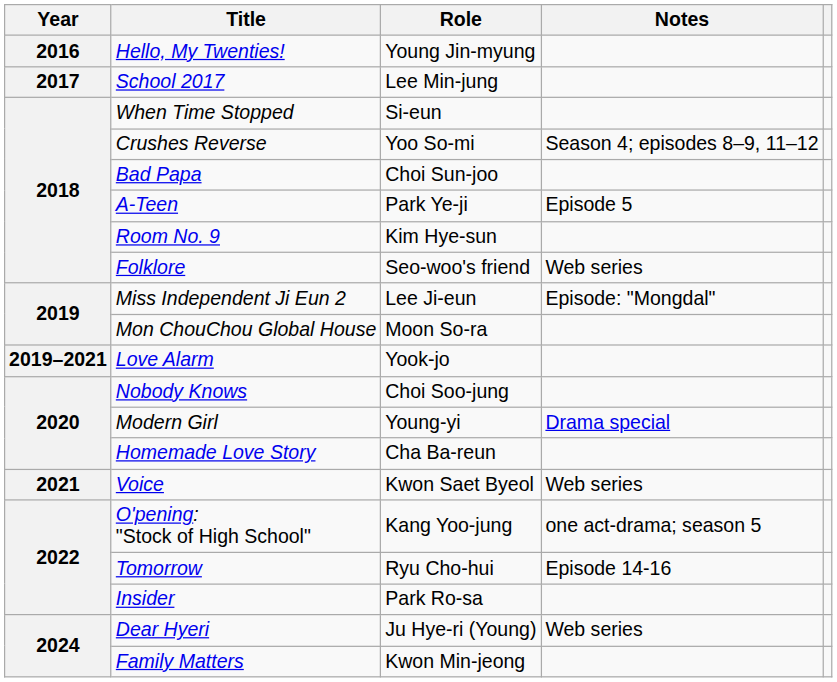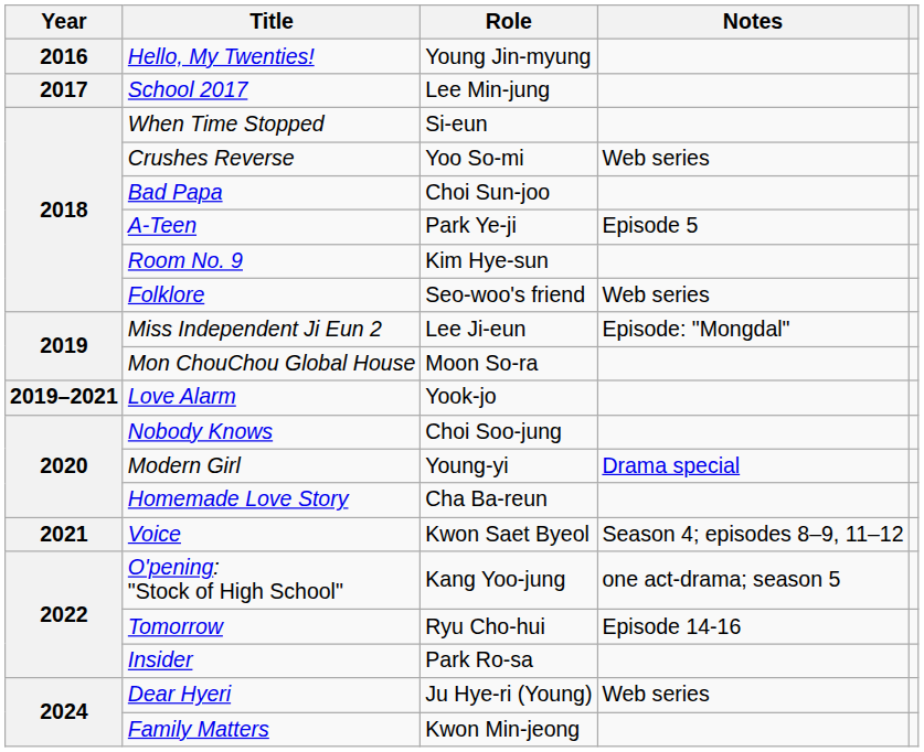 <table class="wikitable plainrowheaders sortable">
 <tr>
 <th scope="col">Year</th>
 <th scope="col">Title</th>
 <th scope="col">Role</th>
 <th scope="col">Notes</th>
 <th scope="col" class="unsortable"></th>
 </tr>
 <tr>
 <th scope="row">2016</th>
 <td><em><a href='#'>Hello, My Twenties!</a></em></td>
 <td>Young Jin-myung</td>
 <td></td>
 <td style="text-align:center"></td>
 </tr>
 <tr>
 <th scope="row">2017</th>
 <td><em><a href='#'>School 2017</a></em></td>
 <td>Lee Min-jung</td>
 <td></td>
 <td style="text-align:center"></td>
 </tr>
 <tr>
 <th scope="row" rowspan="6">2018</th>
 <td><em>When Time Stopped</em></td>
 <td>Si-eun</td>
 <td></td>
 <td style="text-align:center"></td>
 </tr>
 <tr>
 <td><em>Crushes Reverse</em></td>
 <td>Yoo So-mi</td>
-<td>Season 4; episodes 8–9, 11–12</td>
+<td>Web series</td>
 <td style="text-align:center"></td>
 </tr>
 <tr>
 <td><em><a href='#'>Bad Papa</a></em></td>
 <td>Choi Sun-joo</td>
 <td></td>
 <td style="text-align:center"></td>
 </tr>
 <tr>
 <td><em><a href='#'>A-Teen</a></em></td>
 <td>Park Ye-ji</td>
 <td>Episode 5</td>
 <td style="text-align:center"></td>
 </tr>
 <tr>
 <td><em><a href='#'>Room No. 9</a></em></td>
 <td>Kim Hye-sun</td>
 <td></td>
 <td style="text-align:center"></td>
 </tr>
 <tr>
 <td><em><a href='#'>Folklore</a></em></td>
 <td>Seo-woo's friend</td>
 <td>Web series</td>
 <td style="text-align:center"></td>
 </tr>
 <tr>
 <th scope="row" rowspan="2">2019</th>
 <td><em>Miss Independent Ji Eun 2</em></td>
 <td>Lee Ji-eun</td>
 <td>Episode: "Mongdal"</td>
 <td style="text-align:center"></td>
 </tr>
 <tr>
 <td><em>Mon ChouChou Global House</em></td>
 <td>Moon So-ra</td>
 <td></td>
 <td style="text-align:center"></td>
 </tr>
 <tr>
 <th scope="row">2019–2021</th>
 <td><em><a href='#'>Love Alarm</a></em></td>
 <td>Yook-jo</td>
 <td></td>
 <td style="text-align:center"></td>
 </tr>
 <tr>
 <th scope="row" rowspan="3">2020</th>
 <td><em><a href='#'>Nobody Knows</a></em></td>
 <td>Choi Soo-jung</td>
 <td></td>
 <td style="text-align:center"></td>
 </tr>
 <tr>
 <td><em>Modern Girl</em></td>
 <td>Young-yi</td>
 <td><a href='#'>Drama special</a></td>
 <td style="text-align:center"></td>
 </tr>
 <tr>
 <td><em><a href='#'>Homemade Love Story</a></em></td>
 <td>Cha Ba-reun</td>
 <td></td>
 <td style="text-align:center"></td>
 </tr>
 <tr>
 <th scope="row">2021</th>
 <td><em><a href='#'>Voice</a></em></td>
 <td>Kwon Saet Byeol</td>
-<td>Web series</td>
+<td>Season 4; episodes 8–9, 11–12</td>
 <td style="text-align:center"></td>
 </tr>
 <tr>
 <th scope="row" rowspan="3">2022</th>
 <td><em><a href='#'>O'pening</a>:</em><br>"Stock of High School"</td>
 <td>Kang Yoo-jung</td>
 <td>one act-drama; season 5</td>
 <td style="text-align:center"></td>
 </tr>
 <tr>
 <td><em><a href='#'>Tomorrow</a></em></td>
 <td>Ryu Cho-hui</td>
 <td>Episode 14-16</td>
 <td style="text-align:center"></td>
 </tr>
 <tr>
 <td><em><a href='#'>Insider</a></em></td>
 <td>Park Ro-sa</td>
 <td></td>
 <td style="text-align:center"></td>
 </tr>
 <tr>
 <th scope="row" rowspan="2">2024</th>
 <td><em><a href='#'>Dear Hyeri</a></em></td>
 <td>Ju Hye-ri (Young)</td>
 <td>Web series</td>
 <td style="text-align:center"></td>
 </tr>
 <tr>
 <td><em><a href='#'>Family Matters</a></em></td>
 <td>Kwon Min-jeong</td>
 <td></td>
 <td style="text-align:center"></td>
 </tr>
 </table>
